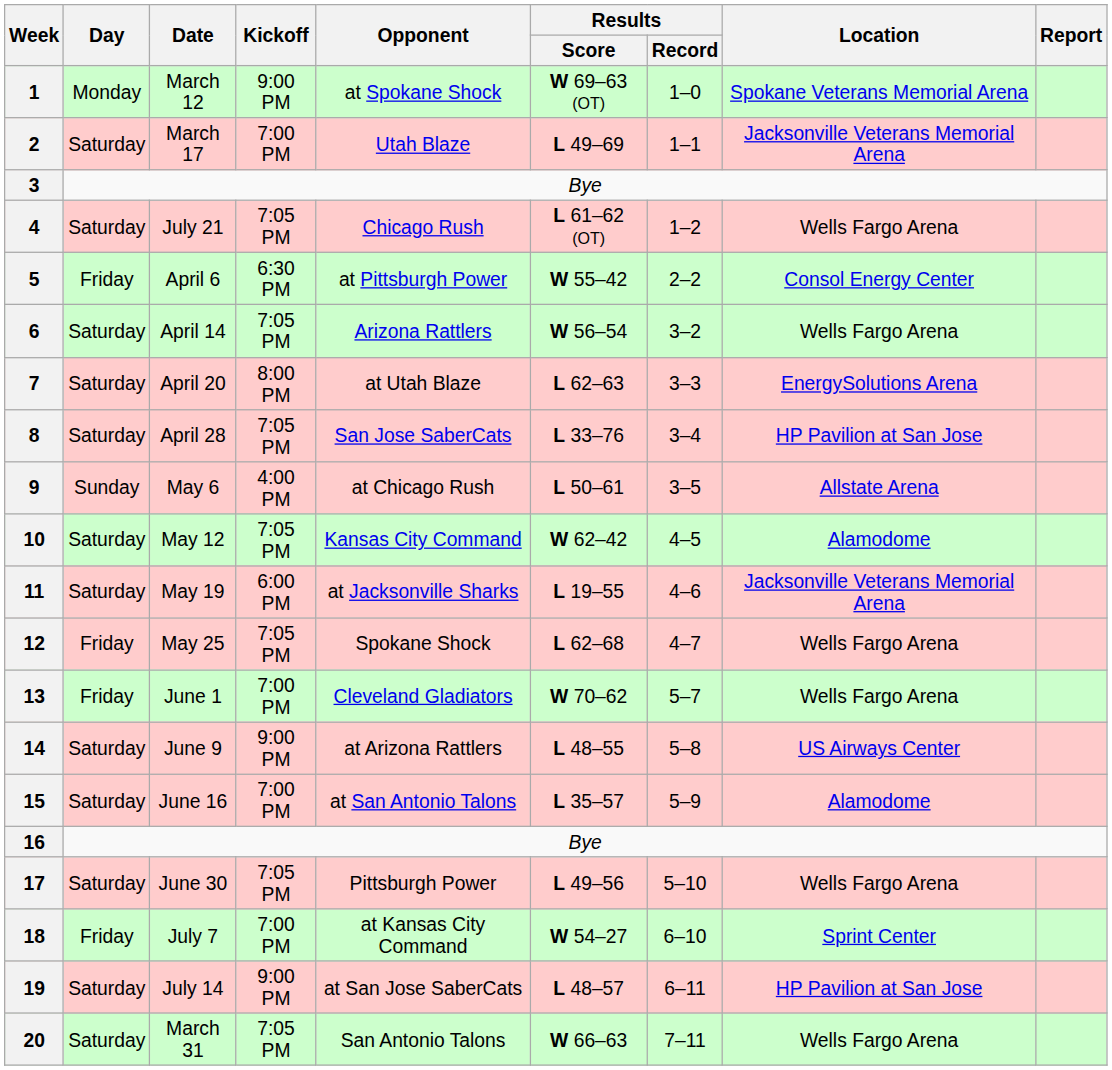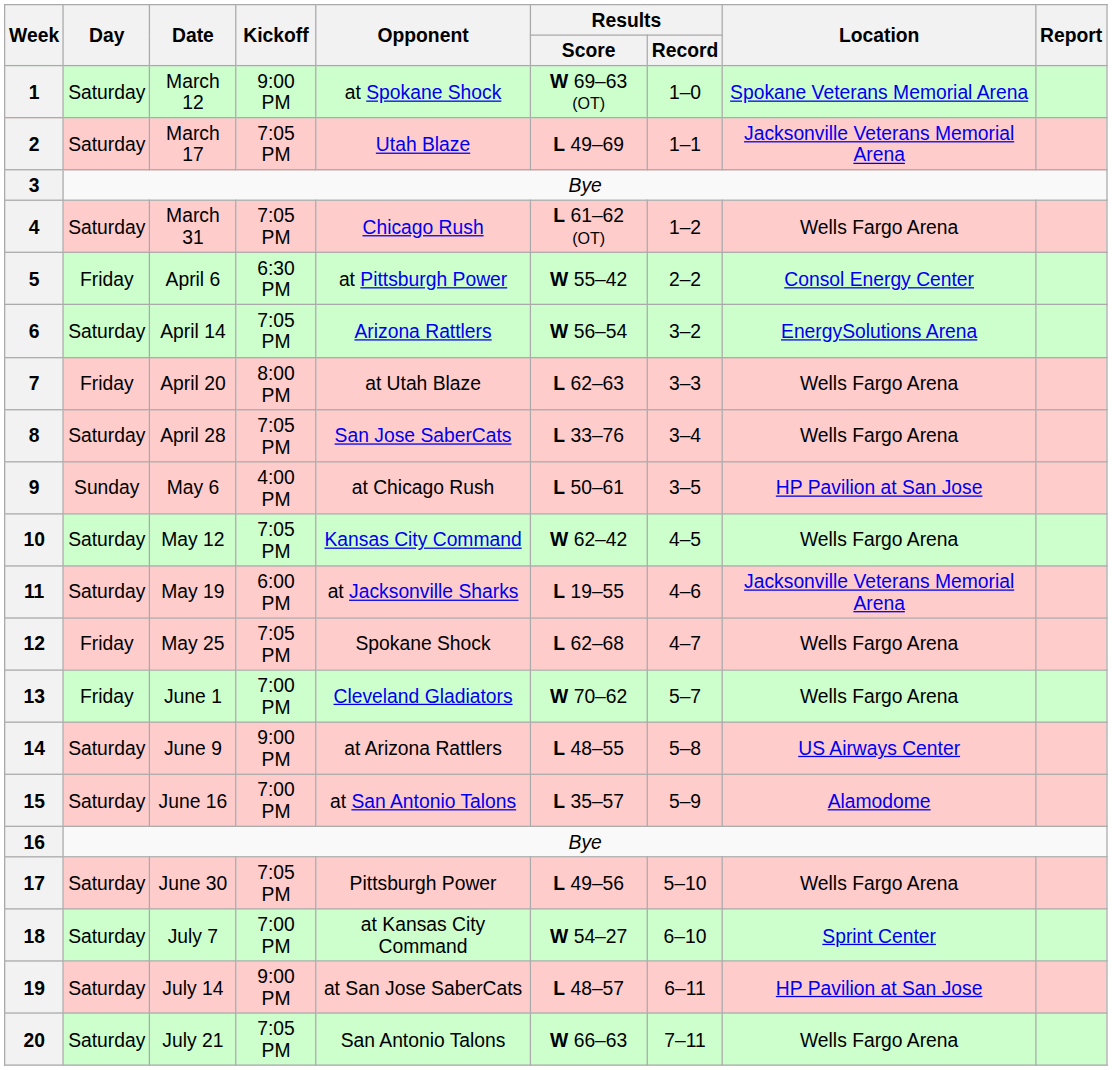 <table class="wikitable" style="font-size: 95%;">
 <tr>
 <th rowspan="2">Week</th>
 <th rowspan="2">Day</th>
 <th rowspan="2">Date</th>
 <th rowspan="2">Kickoff</th>
 <th rowspan="2">Opponent</th>
 <th colspan="2">Results</th>
 <th rowspan="2">Location</th>
 <th rowspan="2">Report</th>
 </tr>
 <tr>
 <th>Score</th>
 <th>Record</th>
 </tr>
 <tr style="background:#cfc">
 <th align="center">1</th>
-<td align="center">Monday</td>
+<td align="center">Saturday</td>
 <td align="center">March 12</td>
 <td align="center">9:00 PM</td>
 <td align="center">at <a href='#'>Spokane Shock</a></td>
 <td align="center"><strong>W</strong> 69–63 <small>(OT)</small></td>
 <td align="center">1–0</td>
 <td align="center"><a href='#'>Spokane Veterans Memorial Arena</a></td>
 <td align="center"></td>
 </tr>
 <tr style="background:#fcc">
 <th align="center">2</th>
 <td align="center">Saturday</td>
 <td align="center">March 17</td>
-<td align="center">7:00 PM</td>
+<td align="center">7:05 PM</td>
 <td align="center"><a href='#'>Utah Blaze</a></td>
 <td align="center"><strong>L</strong> 49–69</td>
 <td align="center">1–1</td>
 <td align="center"><a href='#'>Jacksonville Veterans Memorial Arena</a></td>
 <td align="center"></td>
 </tr>
 <tr style=>
 <th align="center">3</th>
 <td colspan="9" align="center" valign="middle"><em>Bye</em></td>
 </tr>
 <tr style="background:#fcc">
 <th align="center">4</th>
 <td align="center">Saturday</td>
-<td align="center">July 21</td>
+<td align="center">March 31</td>
 <td align="center">7:05 PM</td>
 <td align="center"><a href='#'>Chicago Rush</a></td>
 <td align="center"><strong>L</strong> 61–62 <small>(OT)</small></td>
 <td align="center">1–2</td>
 <td align="center">Wells Fargo Arena</td>
 <td align="center"></td>
 </tr>
 <tr style="background:#cfc">
 <th align="center">5</th>
 <td align="center">Friday</td>
 <td align="center">April 6</td>
 <td align="center">6:30 PM</td>
 <td align="center">at <a href='#'>Pittsburgh Power</a></td>
 <td align="center"><strong>W</strong> 55–42</td>
 <td align="center">2–2</td>
 <td align="center"><a href='#'>Consol Energy Center</a></td>
 <td align="center"></td>
 </tr>
 <tr style="background:#cfc">
 <th align="center">6</th>
 <td align="center">Saturday</td>
 <td align="center">April 14</td>
 <td align="center">7:05 PM</td>
 <td align="center"><a href='#'>Arizona Rattlers</a></td>
 <td align="center"><strong>W</strong> 56–54</td>
 <td align="center">3–2</td>
-<td align="center">Wells Fargo Arena</td>
+<td align="center"><a href='#'>EnergySolutions Arena</a></td>
 <td align="center"></td>
 </tr>
 <tr style="background:#fcc">
 <th align="center">7</th>
-<td align="center">Saturday</td>
+<td align="center">Friday</td>
 <td align="center">April 20</td>
 <td align="center">8:00 PM</td>
 <td align="center">at Utah Blaze</td>
 <td align="center"><strong>L</strong> 62–63</td>
 <td align="center">3–3</td>
-<td align="center"><a href='#'>EnergySolutions Arena</a></td>
+<td align="center">Wells Fargo Arena</td>
 <td align="center"></td>
 </tr>
 <tr style="background:#fcc">
 <th align="center">8</th>
 <td align="center">Saturday</td>
 <td align="center">April 28</td>
 <td align="center">7:05 PM</td>
 <td align="center"><a href='#'>San Jose SaberCats</a></td>
 <td align="center"><strong>L</strong> 33–76</td>
 <td align="center">3–4</td>
-<td align="center"><a href='#'>HP Pavilion at San Jose</a></td>
+<td align="center">Wells Fargo Arena</td>
 <td align="center"></td>
 </tr>
 <tr style="background:#fcc">
 <th align="center">9</th>
 <td align="center">Sunday</td>
 <td align="center">May 6</td>
 <td align="center">4:00 PM</td>
 <td align="center">at Chicago Rush</td>
 <td align="center"><strong>L</strong> 50–61</td>
 <td align="center">3–5</td>
-<td align="center"><a href='#'>Allstate Arena</a></td>
+<td align="center"><a href='#'>HP Pavilion at San Jose</a></td>
 <td align="center"></td>
 </tr>
 <tr style="background:#cfc">
 <th align="center">10</th>
 <td align="center">Saturday</td>
 <td align="center">May 12</td>
 <td align="center">7:05 PM</td>
 <td align="center"><a href='#'>Kansas City Command</a></td>
 <td align="center"><strong>W</strong> 62–42</td>
 <td align="center">4–5</td>
-<td align="center"><a href='#'>Alamodome</a></td>
+<td align="center">Wells Fargo Arena</td>
 <td align="center"></td>
 </tr>
 <tr style="background:#fcc">
 <th align="center">11</th>
 <td align="center">Saturday</td>
 <td align="center">May 19</td>
 <td align="center">6:00 PM</td>
 <td align="center">at <a href='#'>Jacksonville Sharks</a></td>
 <td align="center"><strong>L</strong> 19–55</td>
 <td align="center">4–6</td>
 <td align="center"><a href='#'>Jacksonville Veterans Memorial Arena</a></td>
 <td align="center"></td>
 </tr>
 <tr style="background:#fcc">
 <th align="center">12</th>
 <td align="center">Friday</td>
 <td align="center">May 25</td>
 <td align="center">7:05 PM</td>
 <td align="center">Spokane Shock</td>
 <td align="center"><strong>L</strong> 62–68</td>
 <td align="center">4–7</td>
 <td align="center">Wells Fargo Arena</td>
 <td align="center"></td>
 </tr>
 <tr style="background:#cfc">
 <th align="center">13</th>
 <td align="center">Friday</td>
 <td align="center">June 1</td>
 <td align="center">7:00 PM</td>
 <td align="center"><a href='#'>Cleveland Gladiators</a></td>
 <td align="center"><strong>W</strong> 70–62</td>
 <td align="center">5–7</td>
 <td align="center">Wells Fargo Arena</td>
 <td align="center"></td>
 </tr>
 <tr style="background:#fcc">
 <th align="center">14</th>
 <td align="center">Saturday</td>
 <td align="center">June 9</td>
 <td align="center">9:00 PM</td>
 <td align="center">at Arizona Rattlers</td>
 <td align="center"><strong>L</strong> 48–55</td>
 <td align="center">5–8</td>
 <td align="center"><a href='#'>US Airways Center</a></td>
 <td align="center"></td>
 </tr>
 <tr style="background:#fcc">
 <th align="center">15</th>
 <td align="center">Saturday</td>
 <td align="center">June 16</td>
 <td align="center">7:00 PM</td>
 <td align="center">at <a href='#'>San Antonio Talons</a></td>
 <td align="center"><strong>L</strong> 35–57</td>
 <td align="center">5–9</td>
 <td align="center"><a href='#'>Alamodome</a></td>
 <td align="center"></td>
 </tr>
 <tr style=>
 <th align="center">16</th>
 <td colspan="9" align="center" valign="middle"><em>Bye</em></td>
 </tr>
 <tr style="background:#fcc">
 <th align="center">17</th>
 <td align="center">Saturday</td>
 <td align="center">June 30</td>
 <td align="center">7:05 PM</td>
 <td align="center">Pittsburgh Power</td>
 <td align="center"><strong>L</strong> 49–56</td>
 <td align="center">5–10</td>
 <td align="center">Wells Fargo Arena</td>
 <td align="center"></td>
 </tr>
 <tr style="background:#cfc">
 <th align="center">18</th>
-<td align="center">Friday</td>
+<td align="center">Saturday</td>
 <td align="center">July 7</td>
 <td align="center">7:00 PM</td>
 <td align="center">at Kansas City Command</td>
 <td align="center"><strong>W</strong> 54–27</td>
 <td align="center">6–10</td>
 <td align="center"><a href='#'>Sprint Center</a></td>
 <td align="center"></td>
 </tr>
 <tr style="background:#fcc">
 <th align="center">19</th>
 <td align="center">Saturday</td>
 <td align="center">July 14</td>
 <td align="center">9:00 PM</td>
 <td align="center">at San Jose SaberCats</td>
 <td align="center"><strong>L</strong> 48–57</td>
 <td align="center">6–11</td>
 <td align="center"><a href='#'>HP Pavilion at San Jose</a></td>
 <td align="center"></td>
 </tr>
 <tr style="background:#cfc">
 <th align="center">20</th>
 <td align="center">Saturday</td>
-<td align="center">March 31</td>
+<td align="center">July 21</td>
 <td align="center">7:05 PM</td>
 <td align="center">San Antonio Talons</td>
 <td align="center"><strong>W</strong> 66–63</td>
 <td align="center">7–11</td>
 <td align="center">Wells Fargo Arena</td>
 <td align="center"></td>
 </tr>
 </table>
